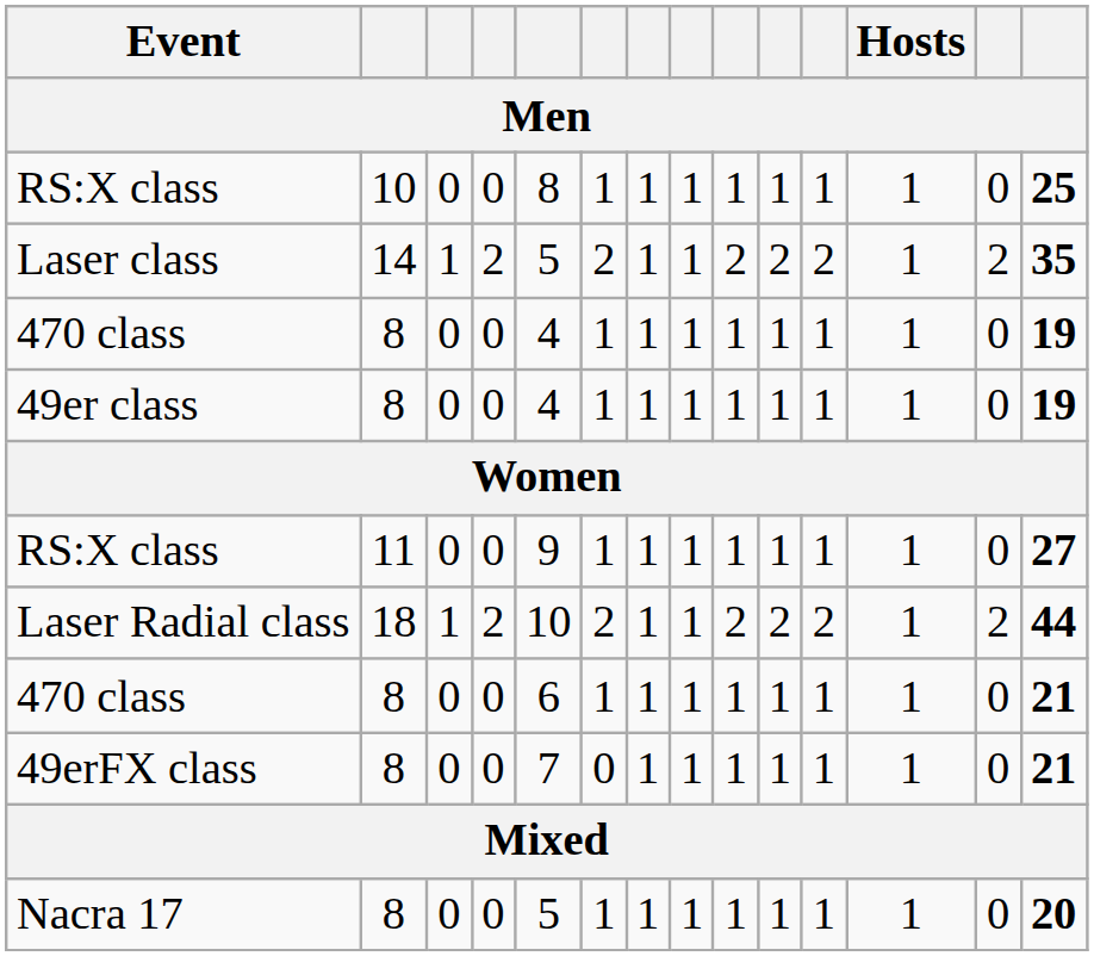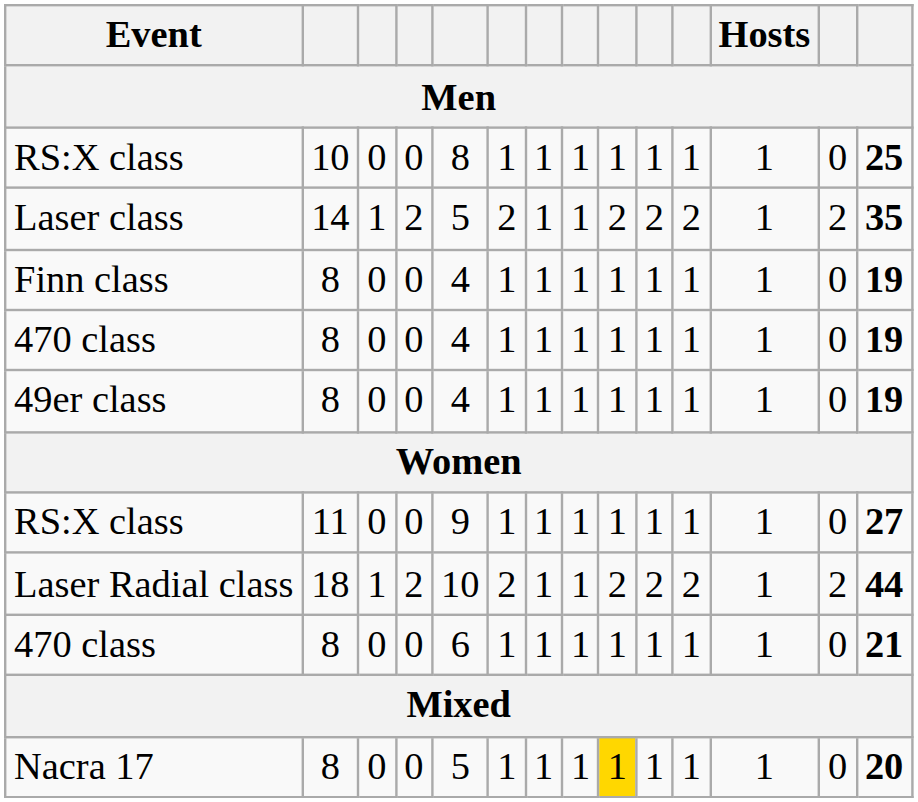 <table class="wikitable">
 <tr>
 <th>Event</th>
 <th></th>
 <th></th>
 <th></th>
 <th></th>
 <th></th>
 <th></th>
 <th></th>
 <th></th>
 <th></th>
 <th></th>
 <th>Hosts</th>
 <th></th>
 <th></th>
 </tr>
 <tr>
 <th colspan=14>Men</th>
 </tr>
 <tr align=center>
 <td align=left>RS:X class</td>
 <td>10</td>
 <td>0</td>
 <td>0</td>
 <td>8</td>
 <td>1</td>
 <td>1</td>
 <td>1</td>
 <td>1</td>
 <td>1</td>
 <td>1</td>
 <td>1</td>
 <td>0</td>
 <td><strong>25</strong></td>
 </tr>
 <tr align=center>
 <td align=left>Laser class</td>
 <td>14</td>
 <td>1</td>
 <td>2</td>
 <td>5</td>
 <td>2</td>
 <td>1</td>
 <td>1</td>
 <td>2</td>
 <td>2</td>
 <td>2</td>
 <td>1</td>
 <td>2</td>
 <td><strong>35</strong></td>
+</tr>
+<tr align=center>
+<td align=left>Finn class</td>
+<td>8</td>
+<td>0</td>
+<td>0</td>
+<td>4</td>
+<td>1</td>
+<td>1</td>
+<td>1</td>
+<td>1</td>
+<td>1</td>
+<td>1</td>
+<td>1</td>
+<td>0</td>
+<td><strong>19</strong></td>
 </tr>
 <tr align=center>
 <td align=left>470 class</td>
 <td>8</td>
 <td>0</td>
 <td>0</td>
 <td>4</td>
 <td>1</td>
 <td>1</td>
 <td>1</td>
 <td>1</td>
 <td>1</td>
 <td>1</td>
 <td>1</td>
 <td>0</td>
 <td><strong>19</strong></td>
 </tr>
 <tr align=center>
 <td align=left>49er class</td>
 <td>8</td>
 <td>0</td>
 <td>0</td>
 <td>4</td>
 <td>1</td>
 <td>1</td>
 <td>1</td>
 <td>1</td>
 <td>1</td>
 <td>1</td>
 <td>1</td>
 <td>0</td>
 <td><strong>19</strong></td>
 </tr>
 <tr>
 <th colspan=14>Women</th>
 </tr>
 <tr align=center>
 <td align=left>RS:X class</td>
 <td>11</td>
 <td>0</td>
 <td>0</td>
 <td>9</td>
 <td>1</td>
 <td>1</td>
 <td>1</td>
 <td>1</td>
 <td>1</td>
 <td>1</td>
 <td>1</td>
 <td>0</td>
 <td><strong>27</strong></td>
 </tr>
 <tr align=center>
 <td align=left>Laser Radial class</td>
 <td>18</td>
 <td>1</td>
 <td>2</td>
 <td>10</td>
 <td>2</td>
 <td>1</td>
 <td>1</td>
 <td>2</td>
 <td>2</td>
 <td>2</td>
 <td>1</td>
 <td>2</td>
 <td><strong>44</strong></td>
 </tr>
 <tr align=center>
 <td align=left>470 class</td>
 <td>8</td>
 <td>0</td>
 <td>0</td>
 <td>6</td>
 <td>1</td>
 <td>1</td>
 <td>1</td>
 <td>1</td>
 <td>1</td>
 <td>1</td>
 <td>1</td>
 <td>0</td>
 <td><strong>21</strong></td>
 </tr>
-<tr align=center>
-<td align=left>49erFX class</td>
-<td>8</td>
-<td>0</td>
-<td>0</td>
-<td>7</td>
-<td>0</td>
-<td>1</td>
-<td>1</td>
-<td>1</td>
-<td>1</td>
-<td>1</td>
-<td>1</td>
-<td>0</td>
-<td><strong>21</strong></td>
-</tr>
 <tr>
 <th colspan=14>Mixed</th>
 </tr>
 <tr align=center>
 <td align=left>Nacra 17</td>
 <td>8</td>
 <td>0</td>
 <td>0</td>
 <td>5</td>
 <td>1</td>
 <td>1</td>
 <td>1</td>
-<td>1</td>
+<td style="background: gold;">1</td>
 <td>1</td>
 <td>1</td>
 <td>1</td>
 <td>0</td>
 <td><strong>20</strong></td>
 </tr>
 </table>
